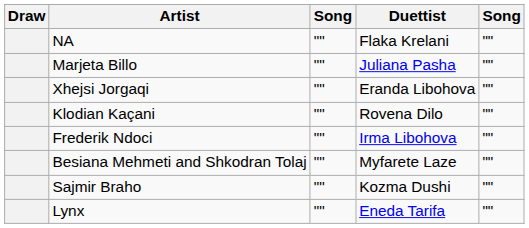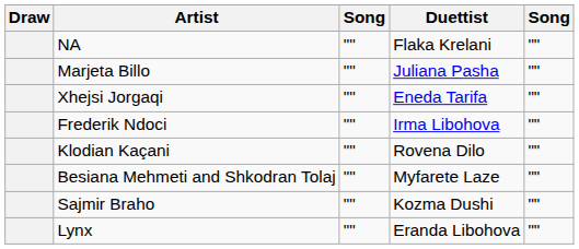 <table class="sortable wikitable plainrowheaders" style="margin: 1em auto 1em auto;">
 <tr>
 </tr>
 <tr>
 <th>Draw</th>
 <th>Artist</th>
 <th>Song</th>
 <th>Duettist</th>
 <th>Song</th>
 </tr>
 <tr>
 <th scope="row"></th>
 <td>NA</td>
 <td>""</td>
 <td>Flaka Krelani</td>
 <td>""</td>
 </tr>
 <tr>
 <th scope="row"></th>
 <td>Marjeta Billo</td>
 <td>""</td>
 <td><a href='#'>Juliana Pasha</a></td>
 <td>""</td>
 </tr>
 <tr>
 <th scope="row"></th>
 <td>Xhejsi Jorgaqi</td>
 <td>""</td>
-<td>Eranda Libohova</td>
+<td><a href='#'>Eneda Tarifa</a></td>
+<td>""</td>
+</tr>
+<tr>
+<th scope="row"></th>
+<td>Frederik Ndoci</td>
+<td>""</td>
+<td><a href='#'>Irma Libohova</a></td>
 <td>""</td>
 </tr>
 <tr>
 <th scope="row"></th>
 <td>Klodian Kaçani</td>
 <td>""</td>
 <td>Rovena Dilo</td>
-<td>""</td>
-</tr>
-<tr>
-<th scope="row"></th>
-<td>Frederik Ndoci</td>
-<td>""</td>
-<td><a href='#'>Irma Libohova</a></td>
 <td>""</td>
 </tr>
 <tr>
 <th scope="row"></th>
 <td>Besiana Mehmeti and Shkodran Tolaj</td>
 <td>""</td>
 <td>Myfarete Laze</td>
 <td>""</td>
 </tr>
 <tr>
 <th scope="row"></th>
 <td>Sajmir Braho</td>
 <td>""</td>
 <td>Kozma Dushi</td>
 <td>""</td>
 </tr>
 <tr>
 <th scope="row"></th>
 <td>Lynx</td>
 <td>""</td>
-<td><a href='#'>Eneda Tarifa</a></td>
+<td>Eranda Libohova</td>
 <td>""</td>
 </tr>
 </table>
